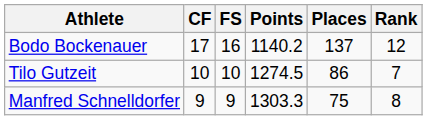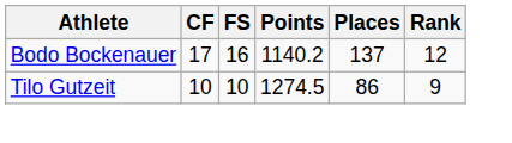 <table class="wikitable" border="1" style="font-size:90%">
 <tr>
 <th>Athlete</th>
 <th>CF</th>
 <th>FS</th>
 <th>Points</th>
 <th>Places</th>
 <th>Rank</th>
 </tr>
 <tr align=center>
 <td align=left><a href='#'>Bodo Bockenauer</a></td>
 <td>17</td>
 <td>16</td>
 <td>1140.2</td>
 <td>137</td>
 <td>12</td>
 </tr>
 <tr align=center>
 <td align=left><a href='#'>Tilo Gutzeit</a></td>
 <td>10</td>
 <td>10</td>
 <td>1274.5</td>
 <td>86</td>
-<td>7</td>
-</tr>
-<tr align=center>
-<td align=left><a href='#'>Manfred Schnelldorfer</a></td>
 <td>9</td>
-<td>9</td>
-<td>1303.3</td>
-<td>75</td>
-<td>8</td>
 </tr>
 </table>
